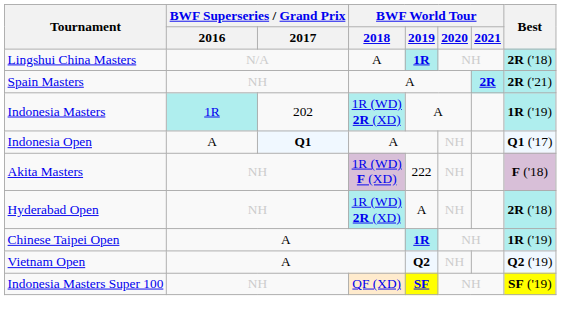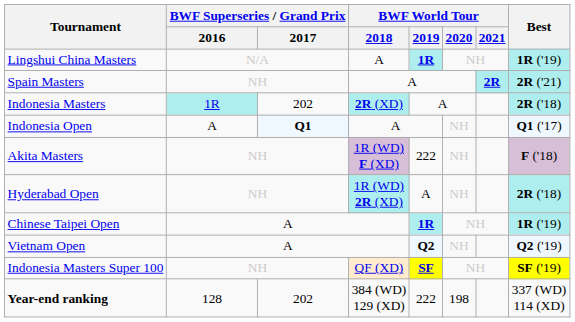 <table style='font-size: 90%; text-align:center;' class='wikitable'>
 <tr>
 <th rowspan="2">Tournament</th>
 <th colspan="2"><strong><a href='#'>BWF Superseries</a> / <a href='#'>Grand Prix</a></strong></th>
 <th colspan="4"><strong><a href='#'>BWF World Tour</a></strong></th>
 <th rowspan="2">Best</th>
 </tr>
 <tr>
 <th>2016</th>
 <th>2017</th>
 <th><a href='#'>2018</a></th>
 <th><a href='#'>2019</a></th>
 <th><a href='#'>2020</a></th>
 <th><a href='#'>2021</a></th>
 </tr>
 <tr>
 <td align=left><a href='#'>Lingshui China Masters</a></td>
 <td colspan="2" style=color:#ccc>N/A</td>
 <td>A</td>
 <td bgcolor=AFEEEE><a href='#'><strong>1R</strong></a></td>
 <td colspan="2" style=color:#ccc>NH</td>
-<td bgcolor=AFEEEE><strong>2R</strong> ('18)</td>
+<td bgcolor=AFEEEE><strong>1R</strong> ('19)</td>
 </tr>
 <tr>
 <td align=left><a href='#'>Spain Masters</a></td>
 <td colspan="2" style=color:#ccc>NH</td>
 <td colspan="3">A</td>
 <td bgcolor=AFEEEE><a href='#'><strong>2R</strong></a></td>
 <td bgcolor=AFEEEE><strong>2R</strong> ('21)</td>
 </tr>
 <tr>
 <td align=left><a href='#'>Indonesia Masters</a></td>
 <td bgcolor=AFEEEE><a href='#'>1R</a></td>
 <td>202</td>
-<td bgcolor=AFEEEE><a href='#'>1R (WD)</a><br><a href='#'><strong>2R</strong> (XD)</a></td>
+<td bgcolor=AFEEEE><a href='#'><strong>2R</strong> (XD)</a></td>
 <td colspan="2">A</td>
 <td></td>
-<td bgcolor=AFEEEE><strong>1R</strong> ('19)</td>
+<td bgcolor=AFEEEE><strong>2R</strong> ('18)</td>
 </tr>
 <tr>
 <td align=left><a href='#'>Indonesia Open</a></td>
 <td>A</td>
 <td bgcolor=F0F8FF><strong>Q1</strong></td>
 <td colspan="2">A</td>
 <td style=color:#ccc>NH</td>
 <td></td>
 <td bgcolor=F0F8FF><strong>Q1</strong> ('17)</td>
 </tr>
 <tr>
 <td align=left><a href='#'>Akita Masters</a></td>
 <td colspan="2" style=color:#ccc>NH</td>
 <td bgcolor=D8BFD8><a href='#'>1R (WD)</a><br><a href='#'><strong>F</strong> (XD)</a></td>
 <td>222</td>
 <td style=color:#ccc>NH</td>
 <td></td>
 <td bgcolor=D8BFD8><strong>F</strong> ('18)</td>
 </tr>
 <tr>
 <td align=left><a href='#'>Hyderabad Open</a></td>
 <td colspan="2" style=color:#ccc>NH</td>
 <td bgcolor=AFEEEE><a href='#'>1R (WD)</a><br><a href='#'><strong>2R</strong> (XD)</a></td>
 <td>A</td>
 <td style=color:#ccc>NH</td>
 <td></td>
 <td bgcolor=AFEEEE><strong>2R</strong> ('18)</td>
 </tr>
 <tr>
 <td align=left><a href='#'>Chinese Taipei Open</a></td>
 <td colspan="3">A</td>
 <td bgcolor=AFEEEE><a href='#'><strong>1R</strong></a></td>
 <td colspan="2" style=color:#ccc>NH</td>
 <td bgcolor=AFEEEE><strong>1R</strong> ('19)</td>
 </tr>
 <tr>
 <td align=left><a href='#'>Vietnam Open</a></td>
 <td colspan="3">A</td>
 <td 2019; bgcolor=F0F8FF><strong>Q2</strong></td>
 <td style=color:#ccc>NH</td>
 <td></td>
 <td bgcolor=F0F8FF><strong>Q2</strong> ('19)</td>
 </tr>
 <tr>
 <td align=left><a href='#'>Indonesia Masters Super 100</a></td>
 <td colspan="2" style=color:#ccc>NH</td>
 <td bgcolor=FFEBCD><a href='#'>QF (XD)</a></td>
 <td bgcolor=FFFF00><a href='#'><strong>SF</strong></a></td>
 <td colspan="2" style=color:#ccc>NH</td>
 <td bgcolor=FFFF00><strong>SF</strong> ('19)</td>
 </tr>
+<tr>
+<td align=left><strong>Year-end ranking</strong></td>
+<td>128</td>
+<td>202</td>
+<td>384 (WD)<br>129 (XD)</td>
+<td>222</td>
+<td>198</td>
+<td></td>
+<td>337 (WD)<br>114 (XD)</td>
+</tr>
 </table>
